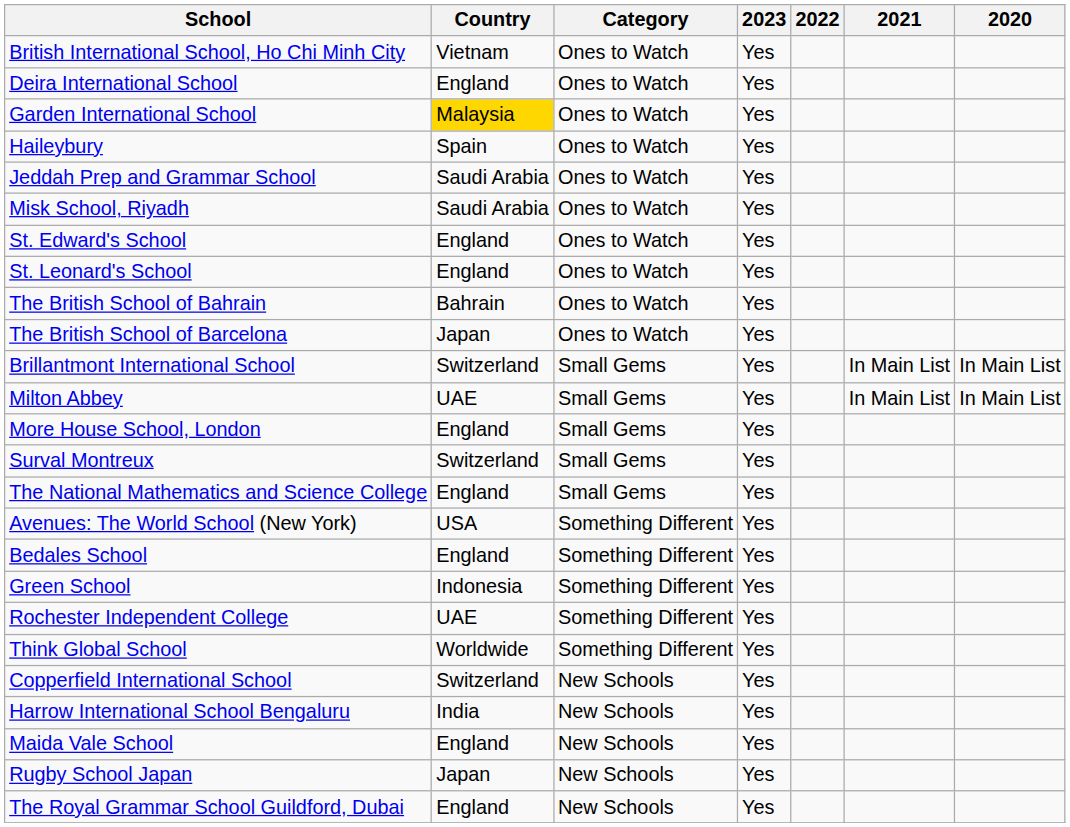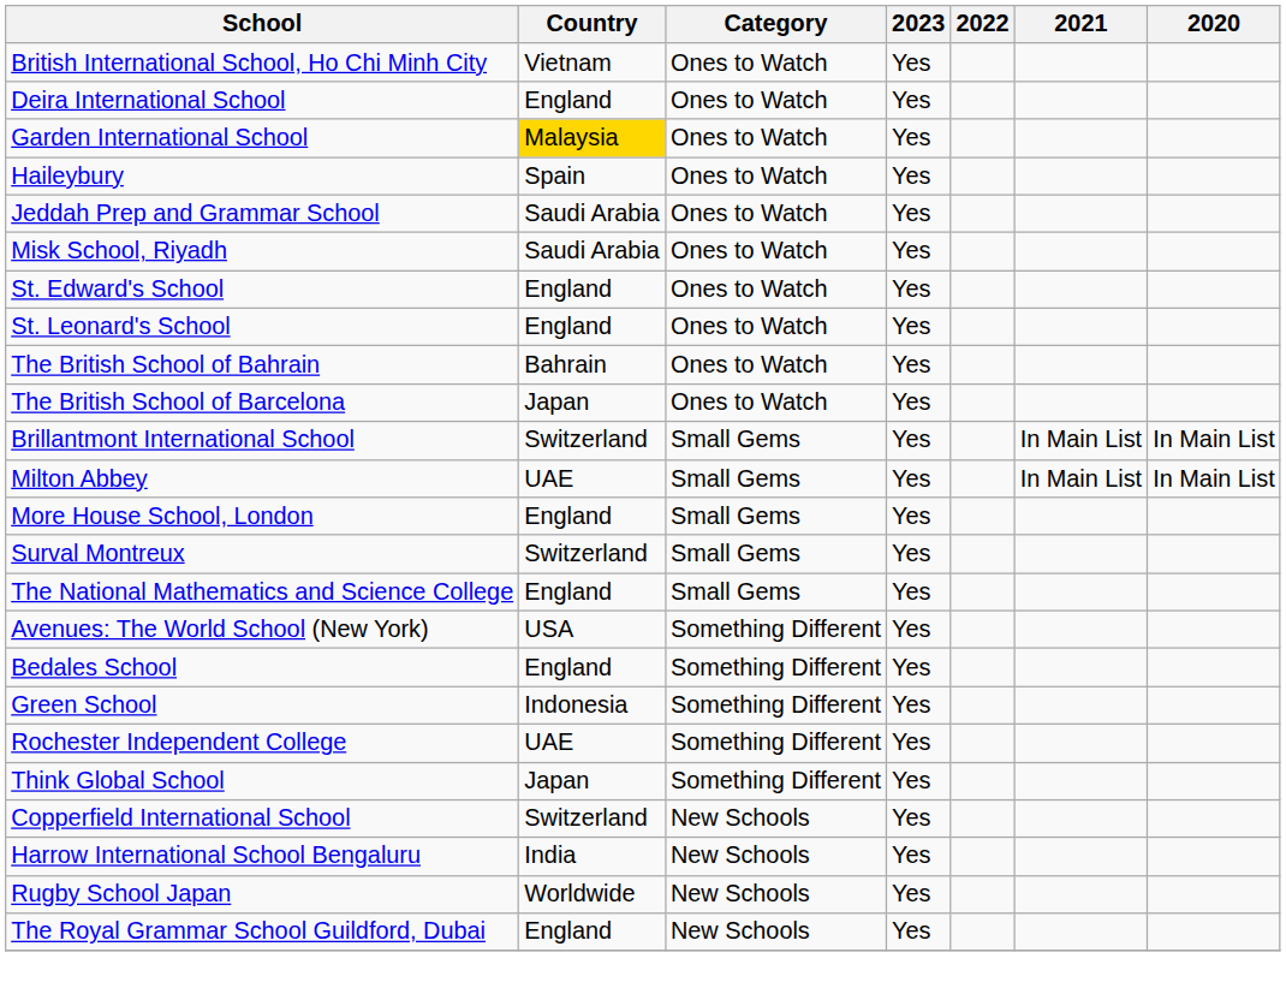 <table class="wikitable sortable">
 <tr>
 <th>School</th>
 <th>Country</th>
 <th>Category</th>
 <th>2023</th>
 <th>2022</th>
 <th>2021</th>
 <th>2020</th>
 </tr>
 <tr>
 <td><a href='#'>British International School, Ho Chi Minh City</a></td>
 <td>Vietnam</td>
 <td>Ones to Watch</td>
 <td>Yes</td>
 <td></td>
 <td></td>
 <td></td>
 </tr>
 <tr>
 <td><a href='#'>Deira International School</a></td>
 <td>England</td>
 <td>Ones to Watch</td>
 <td>Yes</td>
 <td></td>
 <td></td>
 <td></td>
 </tr>
 <tr>
 <td><a href='#'>Garden International School</a></td>
 <td style="background: gold;">Malaysia</td>
 <td>Ones to Watch</td>
 <td>Yes</td>
 <td></td>
 <td></td>
 <td></td>
 </tr>
 <tr>
 <td><a href='#'>Haileybury</a></td>
 <td>Spain</td>
 <td>Ones to Watch</td>
 <td>Yes</td>
 <td></td>
 <td></td>
 <td></td>
 </tr>
 <tr>
 <td><a href='#'>Jeddah Prep and Grammar School</a></td>
 <td>Saudi Arabia</td>
 <td>Ones to Watch</td>
 <td>Yes</td>
 <td></td>
 <td></td>
 <td></td>
 </tr>
 <tr>
 <td><a href='#'>Misk School, Riyadh</a></td>
 <td>Saudi Arabia</td>
 <td>Ones to Watch</td>
 <td>Yes</td>
 <td></td>
 <td></td>
 <td></td>
 </tr>
 <tr>
 <td><a href='#'>St. Edward's School</a></td>
 <td>England</td>
 <td>Ones to Watch</td>
 <td>Yes</td>
 <td></td>
 <td></td>
 <td></td>
 </tr>
 <tr>
 <td><a href='#'>St. Leonard's School</a></td>
 <td>England</td>
 <td>Ones to Watch</td>
 <td>Yes</td>
 <td></td>
 <td></td>
 <td></td>
 </tr>
 <tr>
 <td><a href='#'>The British School of Bahrain</a></td>
 <td>Bahrain</td>
 <td>Ones to Watch</td>
 <td>Yes</td>
 <td></td>
 <td></td>
 <td></td>
 </tr>
 <tr>
 <td><a href='#'>The British School of Barcelona</a></td>
 <td>Japan</td>
 <td>Ones to Watch</td>
 <td>Yes</td>
 <td></td>
 <td></td>
 <td></td>
 </tr>
 <tr>
 <td><a href='#'>Brillantmont International School</a></td>
 <td>Switzerland</td>
 <td>Small Gems</td>
 <td>Yes</td>
 <td></td>
 <td>In Main List</td>
 <td>In Main List</td>
 </tr>
 <tr>
 <td><a href='#'>Milton Abbey</a></td>
 <td>UAE</td>
 <td>Small Gems</td>
 <td>Yes</td>
 <td></td>
 <td>In Main List</td>
 <td>In Main List</td>
 </tr>
 <tr>
 <td><a href='#'>More House School, London</a></td>
 <td>England</td>
 <td>Small Gems</td>
 <td>Yes</td>
 <td></td>
 <td></td>
 <td></td>
 </tr>
 <tr>
 <td><a href='#'>Surval Montreux</a></td>
 <td>Switzerland</td>
 <td>Small Gems</td>
 <td>Yes</td>
 <td></td>
 <td></td>
 <td></td>
 </tr>
 <tr>
 <td><a href='#'>The National Mathematics and Science College</a></td>
 <td>England</td>
 <td>Small Gems</td>
 <td>Yes</td>
 <td></td>
 <td></td>
 <td></td>
 </tr>
 <tr>
 <td><a href='#'>Avenues: The World School</a> (New York)</td>
 <td>USA</td>
 <td>Something Different</td>
 <td>Yes</td>
 <td></td>
 <td></td>
 <td></td>
 </tr>
 <tr>
 <td><a href='#'>Bedales School</a></td>
 <td>England</td>
 <td>Something Different</td>
 <td>Yes</td>
 <td></td>
 <td></td>
 <td></td>
 </tr>
 <tr>
 <td><a href='#'>Green School</a></td>
 <td>Indonesia</td>
 <td>Something Different</td>
 <td>Yes</td>
 <td></td>
 <td></td>
 <td></td>
 </tr>
 <tr>
 <td><a href='#'>Rochester Independent College</a></td>
 <td>UAE</td>
 <td>Something Different</td>
 <td>Yes</td>
 <td></td>
 <td></td>
 <td></td>
 </tr>
 <tr>
 <td><a href='#'>Think Global School</a></td>
-<td>Worldwide</td>
+<td>Japan</td>
 <td>Something Different</td>
 <td>Yes</td>
 <td></td>
 <td></td>
 <td></td>
 </tr>
 <tr>
 <td><a href='#'>Copperfield International School</a></td>
 <td>Switzerland</td>
 <td>New Schools</td>
 <td>Yes</td>
 <td></td>
 <td></td>
 <td></td>
 </tr>
 <tr>
 <td><a href='#'>Harrow International School Bengaluru</a></td>
 <td>India</td>
 <td>New Schools</td>
 <td>Yes</td>
 <td></td>
 <td></td>
 <td></td>
 </tr>
 <tr>
-<td><a href='#'>Maida Vale School</a></td>
-<td>England</td>
-<td>New Schools</td>
-<td>Yes</td>
-<td></td>
-<td></td>
-<td></td>
-</tr>
-<tr>
 <td><a href='#'>Rugby School Japan</a></td>
-<td>Japan</td>
+<td>Worldwide</td>
 <td>New Schools</td>
 <td>Yes</td>
 <td></td>
 <td></td>
 <td></td>
 </tr>
 <tr>
 <td><a href='#'>The Royal Grammar School Guildford, Dubai</a></td>
 <td>England</td>
 <td>New Schools</td>
 <td>Yes</td>
 <td></td>
 <td></td>
 <td></td>
 </tr>
 <tr>
 </tr>
 </table>
